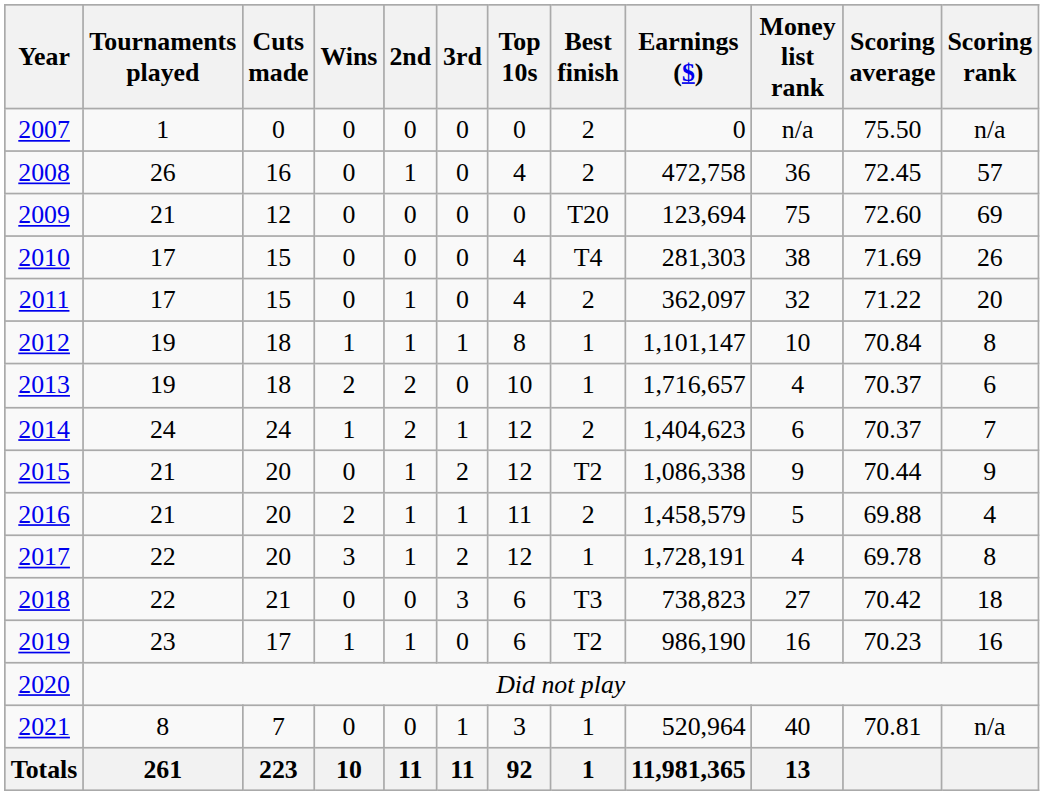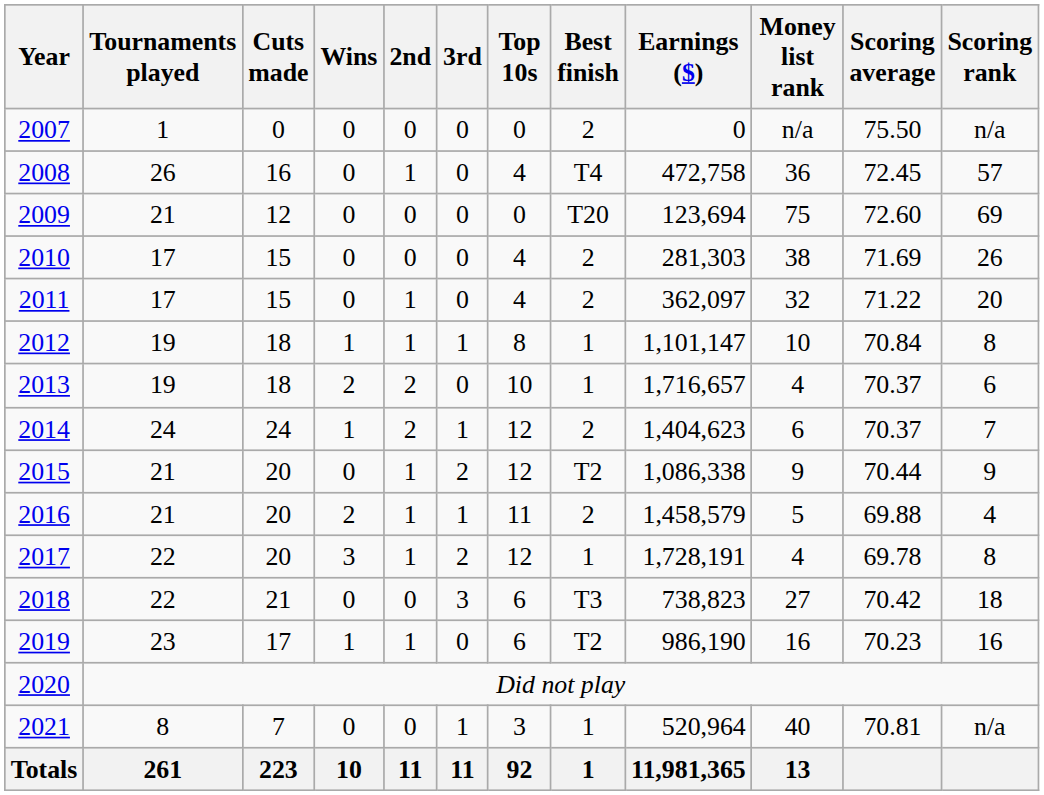 <table class="wikitable" style="text-align:center; font-size: 95%;">
 <tr>
 <th>Year</th>
 <th>Tournaments <br>played</th>
 <th>Cuts <br>made</th>
 <th>Wins</th>
 <th>2nd</th>
 <th>3rd</th>
 <th>Top 10s</th>
 <th>Best <br>finish</th>
 <th>Earnings<br>(<a href='#'>$</a>)</th>
 <th>Money <br>list rank</th>
 <th>Scoring <br>average</th>
 <th>Scoring<br>rank</th>
 </tr>
 <tr>
 <td><a href='#'>2007</a></td>
 <td>1</td>
 <td>0</td>
 <td>0</td>
 <td>0</td>
 <td>0</td>
 <td>0</td>
 <td>2</td>
 <td align="right">0</td>
 <td>n/a</td>
 <td>75.50</td>
 <td>n/a</td>
 </tr>
 <tr>
 <td><a href='#'>2008</a></td>
 <td>26</td>
 <td>16</td>
 <td>0</td>
 <td>1</td>
 <td>0</td>
 <td>4</td>
-<td>2</td>
+<td>T4</td>
 <td align="right">472,758</td>
 <td>36</td>
 <td>72.45</td>
 <td>57</td>
 </tr>
 <tr>
 <td><a href='#'>2009</a></td>
 <td>21</td>
 <td>12</td>
 <td>0</td>
 <td>0</td>
 <td>0</td>
 <td>0</td>
 <td>T20</td>
 <td align="right">123,694</td>
 <td>75</td>
 <td>72.60</td>
 <td>69</td>
 </tr>
 <tr>
 <td><a href='#'>2010</a></td>
 <td>17</td>
 <td>15</td>
 <td>0</td>
 <td>0</td>
 <td>0</td>
 <td>4</td>
-<td>T4</td>
+<td>2</td>
 <td align="right">281,303</td>
 <td>38</td>
 <td>71.69</td>
 <td>26</td>
 </tr>
 <tr>
 <td><a href='#'>2011</a></td>
 <td>17</td>
 <td>15</td>
 <td>0</td>
 <td>1</td>
 <td>0</td>
 <td>4</td>
 <td>2</td>
 <td align="right">362,097</td>
 <td>32</td>
 <td>71.22</td>
 <td>20</td>
 </tr>
 <tr>
 <td><a href='#'>2012</a></td>
 <td>19</td>
 <td>18</td>
 <td>1</td>
 <td>1</td>
 <td>1</td>
 <td>8</td>
 <td>1</td>
 <td align="right">1,101,147</td>
 <td>10</td>
 <td>70.84</td>
 <td>8</td>
 </tr>
 <tr>
 <td><a href='#'>2013</a></td>
 <td>19</td>
 <td>18</td>
 <td>2</td>
 <td>2</td>
 <td>0</td>
 <td>10</td>
 <td>1</td>
 <td align="right">1,716,657</td>
 <td>4</td>
 <td>70.37</td>
 <td>6</td>
 </tr>
 <tr>
 <td><a href='#'>2014</a></td>
 <td>24</td>
 <td>24</td>
 <td>1</td>
 <td>2</td>
 <td>1</td>
 <td>12</td>
 <td>2</td>
 <td align="right">1,404,623</td>
 <td>6</td>
 <td>70.37</td>
 <td>7</td>
 </tr>
 <tr>
 <td><a href='#'>2015</a></td>
 <td>21</td>
 <td>20</td>
 <td>0</td>
 <td>1</td>
 <td>2</td>
 <td>12</td>
 <td>T2</td>
 <td align="right">1,086,338</td>
 <td>9</td>
 <td>70.44</td>
 <td>9</td>
 </tr>
 <tr>
 <td><a href='#'>2016</a></td>
 <td>21</td>
 <td>20</td>
 <td>2</td>
 <td>1</td>
 <td>1</td>
 <td>11</td>
 <td>2</td>
 <td align="right">1,458,579</td>
 <td>5</td>
 <td>69.88</td>
 <td>4</td>
 </tr>
 <tr>
 <td><a href='#'>2017</a></td>
 <td>22</td>
 <td>20</td>
 <td>3</td>
 <td>1</td>
 <td>2</td>
 <td>12</td>
 <td>1</td>
 <td align=right>1,728,191</td>
 <td>4</td>
 <td>69.78</td>
 <td>8</td>
 </tr>
 <tr>
 <td><a href='#'>2018</a></td>
 <td>22</td>
 <td>21</td>
 <td>0</td>
 <td>0</td>
 <td>3</td>
 <td>6</td>
 <td>T3</td>
 <td align=right>738,823</td>
 <td>27</td>
 <td>70.42</td>
 <td>18</td>
 </tr>
 <tr>
 <td><a href='#'>2019</a></td>
 <td>23</td>
 <td>17</td>
 <td>1</td>
 <td>1</td>
 <td>0</td>
 <td>6</td>
 <td>T2</td>
 <td align=right>986,190</td>
 <td>16</td>
 <td>70.23</td>
 <td>16</td>
 </tr>
 <tr>
 <td><a href='#'>2020</a></td>
 <td colspan=11><em>Did not play</em></td>
 </tr>
 <tr>
 <td><a href='#'>2021</a></td>
 <td>8</td>
 <td>7</td>
 <td>0</td>
 <td>0</td>
 <td>1</td>
 <td>3</td>
 <td>1</td>
 <td align=right>520,964</td>
 <td>40</td>
 <td>70.81</td>
 <td>n/a</td>
 </tr>
 <tr>
 <th>Totals</th>
 <th>261</th>
 <th>223</th>
 <th>10</th>
 <th>11</th>
 <th>11</th>
 <th>92</th>
 <th>1</th>
 <th>11,981,365</th>
 <th>13</th>
 <th></th>
 <th></th>
 </tr>
 </table>
